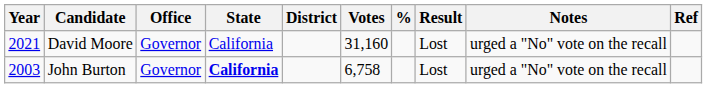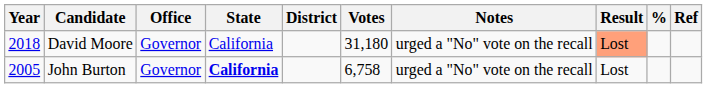 <table class="wikitable sortable" style="font-size:80%">
 <tr>
 <th>Year</th>
 <th>Candidate</th>
 <th>Office</th>
 <th>State</th>
 <th>District</th>
 <th>Votes</th>
+<th>Notes</th>
+<th>Result</th>
 <th>%</th>
-<th>Result</th>
-<th>Notes</th>
 <th>Ref</th>
 </tr>
 <tr>
-<td><a href='#'>2021</a></td>
+<td><a href='#'>2018</a></td>
 <td>David Moore</td>
 <td><a href='#'>Governor</a></td>
 <td><a href='#'>California</a></td>
 <td></td>
-<td>31,160</td>
+<td>31,180</td>
+<td>urged a "No" vote on the recall</td>
+<td style="background: lightsalmon;"> Lost</td>
 <td></td>
-<td> Lost</td>
-<td>urged a "No" vote on the recall</td>
 <td></td>
 </tr>
 <tr>
-<td><a href='#'>2003</a></td>
+<td><a href='#'>2005</a></td>
 <td>John Burton</td>
 <td><a href='#'>Governor</a></td>
 <td><strong><a href='#'>California</a></strong></td>
 <td></td>
 <td>6,758</td>
+<td>urged a "No" vote on the recall</td>
+<td> Lost</td>
 <td></td>
-<td> Lost</td>
-<td>urged a "No" vote on the recall</td>
 <td></td>
 </tr>
 </table>
